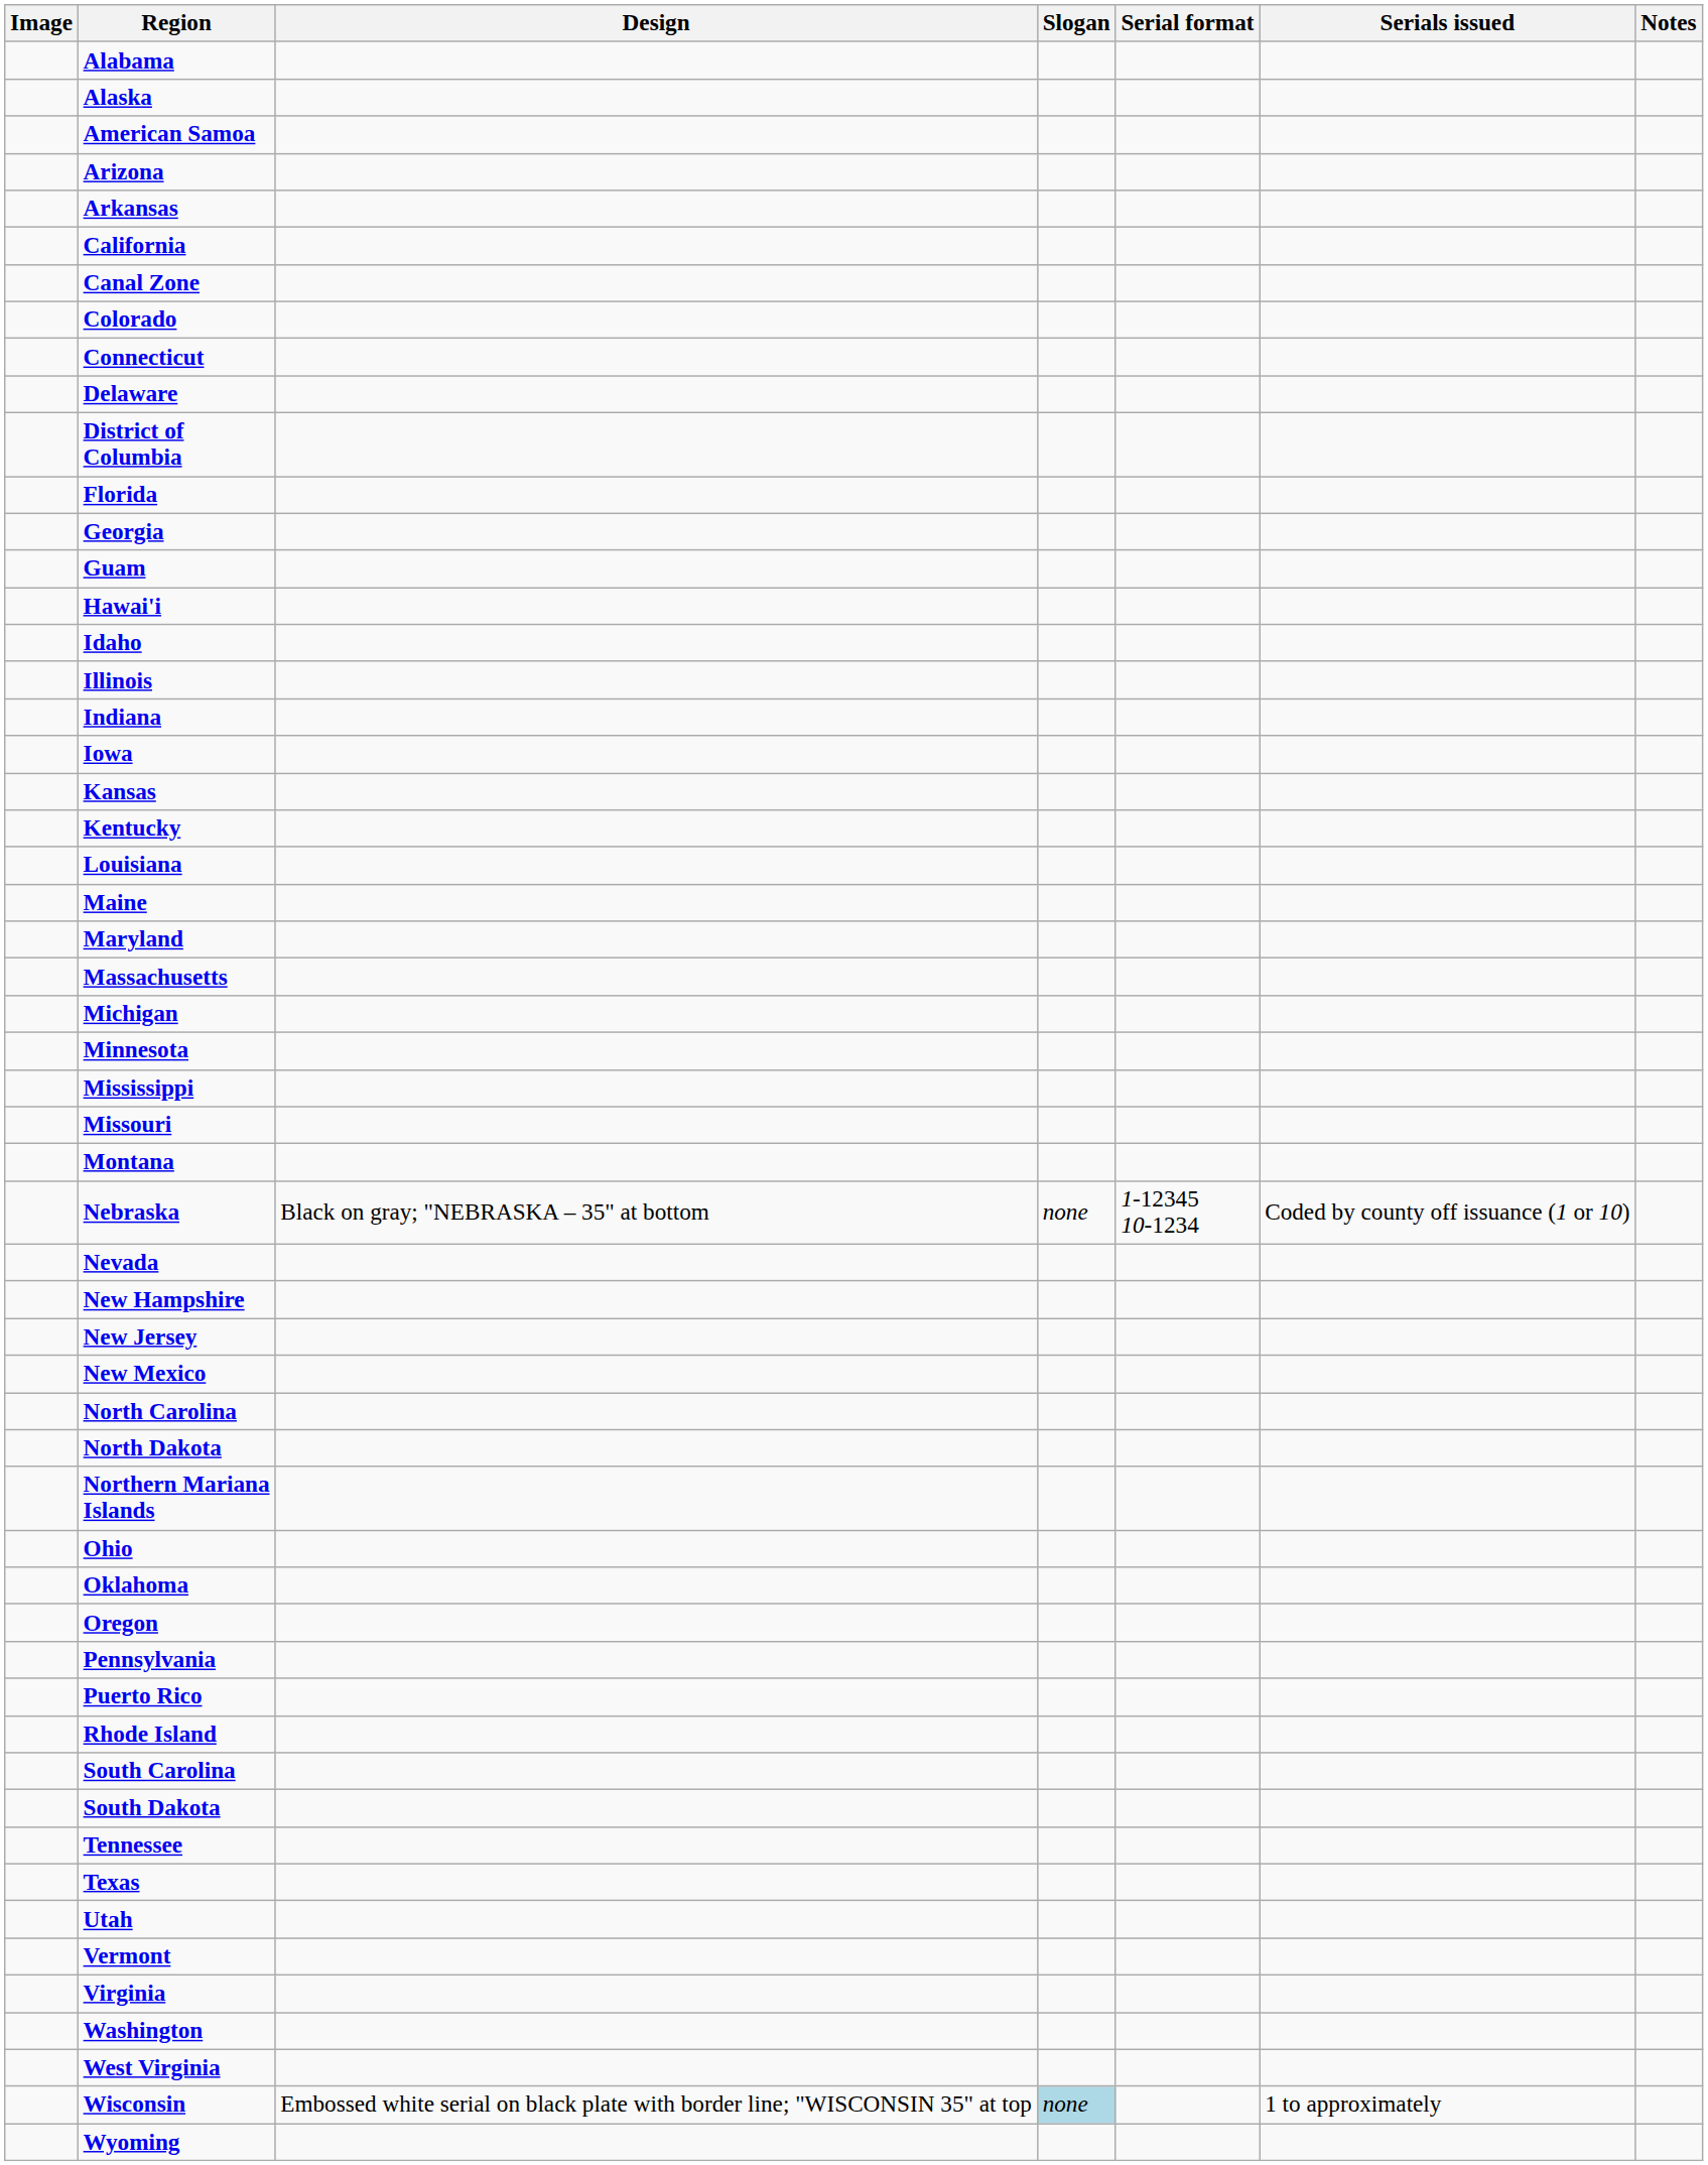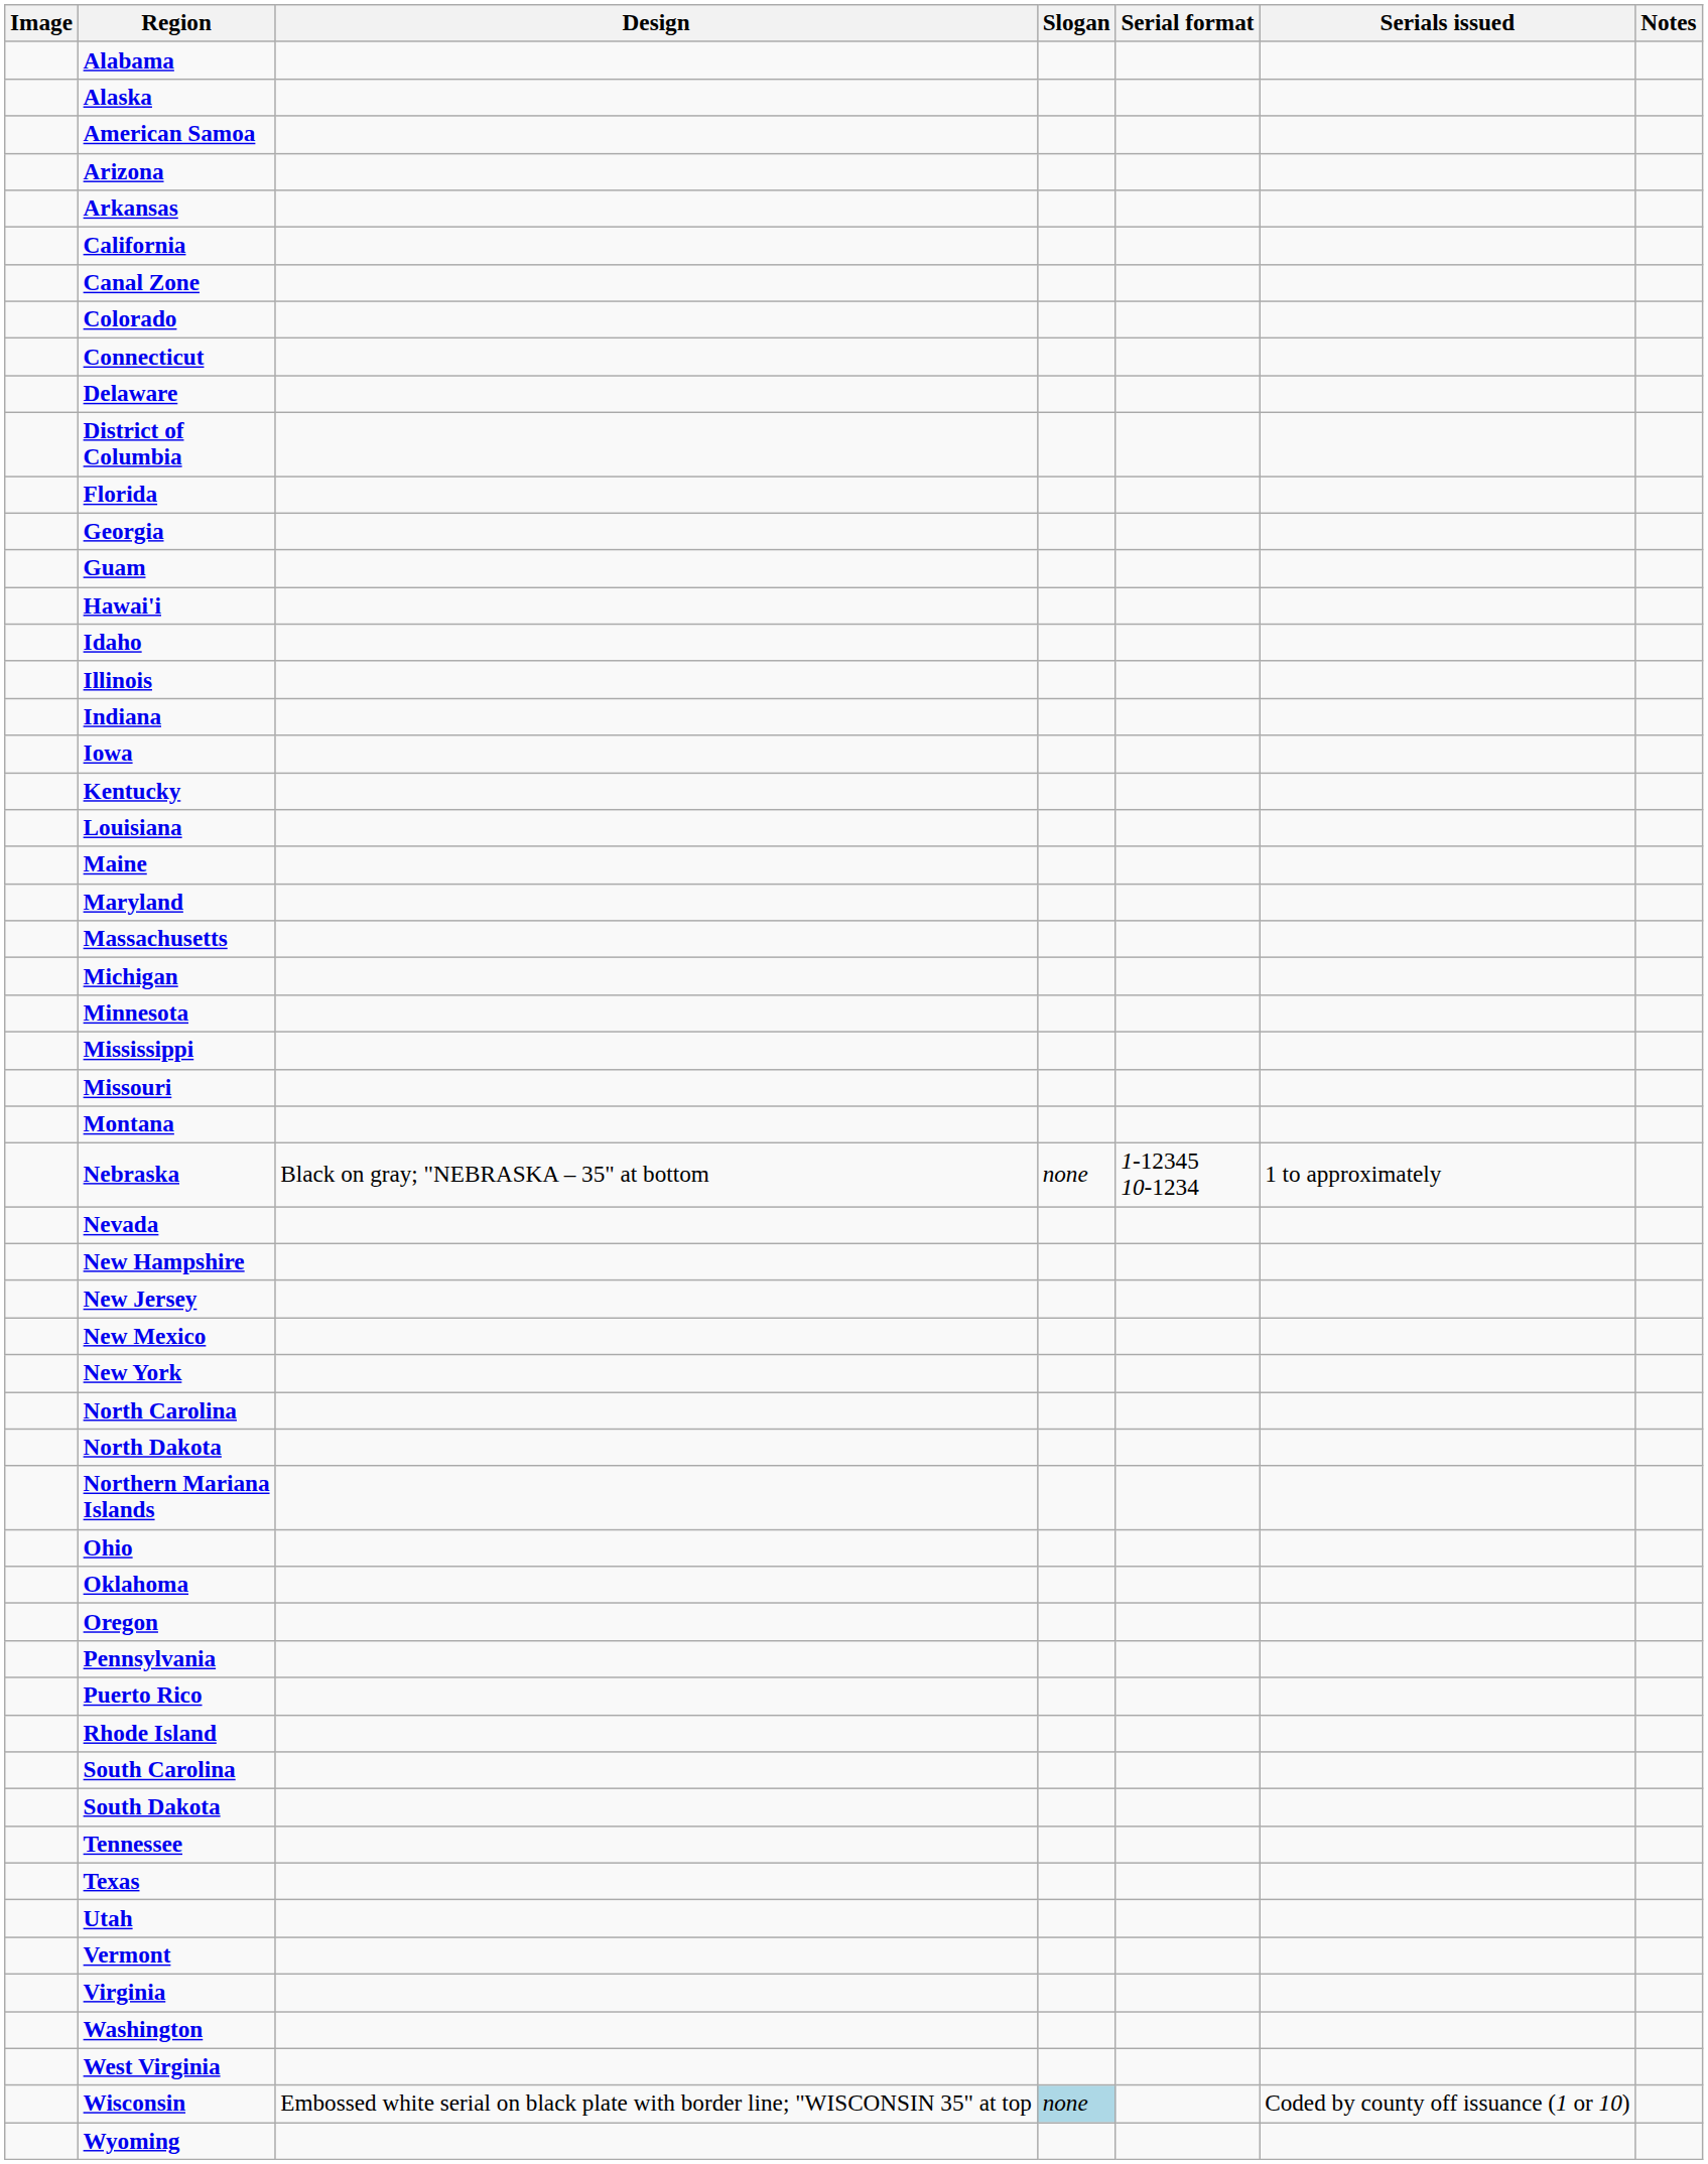 <table class="wikitable">
 <tr>
 <th>Image</th>
 <th>Region</th>
 <th>Design</th>
 <th>Slogan</th>
 <th>Serial format</th>
 <th>Serials issued</th>
 <th>Notes</th>
 </tr>
 <tr>
 <td></td>
 <td><strong><a href='#'>Alabama</a></strong></td>
 <td></td>
 <td></td>
 <td></td>
 <td></td>
 <td></td>
 </tr>
 <tr>
 <td></td>
 <td><strong><a href='#'>Alaska</a></strong></td>
 <td></td>
 <td></td>
 <td></td>
 <td></td>
 <td></td>
 </tr>
 <tr>
 <td></td>
 <td><strong><a href='#'>American Samoa</a></strong></td>
 <td></td>
 <td></td>
 <td></td>
 <td></td>
 <td></td>
 </tr>
 <tr>
 <td></td>
 <td><strong><a href='#'>Arizona</a></strong></td>
 <td></td>
 <td></td>
 <td></td>
 <td></td>
 <td></td>
 </tr>
 <tr>
 <td></td>
 <td><strong><a href='#'>Arkansas</a></strong></td>
 <td></td>
 <td></td>
 <td></td>
 <td></td>
 <td></td>
 </tr>
 <tr>
 <td></td>
 <td><strong><a href='#'>California</a></strong></td>
 <td></td>
 <td></td>
 <td></td>
 <td></td>
 <td></td>
 </tr>
 <tr>
 <td></td>
 <td><strong><a href='#'>Canal Zone</a></strong></td>
 <td></td>
 <td></td>
 <td></td>
 <td></td>
 <td></td>
 </tr>
 <tr>
 <td></td>
 <td><strong><a href='#'>Colorado</a></strong></td>
 <td></td>
 <td></td>
 <td></td>
 <td></td>
 <td></td>
 </tr>
 <tr>
 <td></td>
 <td><strong><a href='#'>Connecticut</a></strong></td>
 <td></td>
 <td></td>
 <td></td>
 <td></td>
 <td></td>
 </tr>
 <tr>
 <td></td>
 <td><strong><a href='#'>Delaware</a></strong></td>
 <td></td>
 <td></td>
 <td></td>
 <td></td>
 <td></td>
 </tr>
 <tr>
 <td></td>
 <td><strong><a href='#'>District of<br>Columbia</a></strong></td>
 <td></td>
 <td></td>
 <td></td>
 <td></td>
 <td></td>
 </tr>
 <tr>
 <td></td>
 <td><strong><a href='#'>Florida</a></strong></td>
 <td></td>
 <td></td>
 <td></td>
 <td></td>
 <td></td>
 </tr>
 <tr>
 <td></td>
 <td><strong><a href='#'>Georgia</a></strong></td>
 <td></td>
 <td></td>
 <td></td>
 <td></td>
 <td></td>
 </tr>
 <tr>
 <td></td>
 <td><strong><a href='#'>Guam</a></strong></td>
 <td></td>
 <td></td>
 <td></td>
 <td></td>
 <td></td>
 </tr>
 <tr>
 <td></td>
 <td><strong><a href='#'>Hawai'i</a></strong></td>
 <td></td>
 <td></td>
 <td></td>
 <td></td>
 <td></td>
 </tr>
 <tr>
 <td></td>
 <td><strong><a href='#'>Idaho</a></strong></td>
 <td></td>
 <td></td>
 <td></td>
 <td></td>
 <td></td>
 </tr>
 <tr>
 <td></td>
 <td><strong><a href='#'>Illinois</a></strong></td>
 <td></td>
 <td></td>
 <td></td>
 <td></td>
 <td></td>
 </tr>
 <tr>
 <td></td>
 <td><strong><a href='#'>Indiana</a></strong></td>
 <td></td>
 <td></td>
 <td></td>
 <td></td>
 <td></td>
 </tr>
 <tr>
 <td></td>
 <td><strong><a href='#'>Iowa</a></strong></td>
 <td></td>
 <td></td>
 <td></td>
 <td></td>
 <td></td>
 </tr>
 <tr>
 <td></td>
-<td><strong><a href='#'>Kansas</a></strong></td>
-<td></td>
-<td></td>
-<td></td>
-<td></td>
-<td></td>
-</tr>
-<tr>
-<td></td>
 <td><strong><a href='#'>Kentucky</a></strong></td>
 <td></td>
 <td></td>
 <td></td>
 <td></td>
 <td></td>
 </tr>
 <tr>
 <td></td>
 <td><strong><a href='#'>Louisiana</a></strong></td>
 <td></td>
 <td></td>
 <td></td>
 <td></td>
 <td></td>
 </tr>
 <tr>
 <td></td>
 <td><strong><a href='#'>Maine</a></strong></td>
 <td></td>
 <td></td>
 <td></td>
 <td></td>
 <td></td>
 </tr>
 <tr>
 <td></td>
 <td><strong><a href='#'>Maryland</a></strong></td>
 <td></td>
 <td></td>
 <td></td>
 <td></td>
 <td></td>
 </tr>
 <tr>
 <td></td>
 <td><strong><a href='#'>Massachusetts</a></strong></td>
 <td></td>
 <td></td>
 <td></td>
 <td></td>
 <td></td>
 </tr>
 <tr>
 <td></td>
 <td><strong><a href='#'>Michigan</a></strong></td>
 <td></td>
 <td></td>
 <td></td>
 <td></td>
 <td></td>
 </tr>
 <tr>
 <td></td>
 <td><strong><a href='#'>Minnesota</a></strong></td>
 <td></td>
 <td></td>
 <td></td>
 <td></td>
 <td></td>
 </tr>
 <tr>
 <td></td>
 <td><strong><a href='#'>Mississippi</a></strong></td>
 <td></td>
 <td></td>
 <td></td>
 <td></td>
 <td></td>
 </tr>
 <tr>
 <td></td>
 <td><strong><a href='#'>Missouri</a></strong></td>
 <td></td>
 <td></td>
 <td></td>
 <td></td>
 <td></td>
 </tr>
 <tr>
 <td></td>
 <td><strong><a href='#'>Montana</a></strong></td>
 <td></td>
 <td></td>
 <td></td>
 <td></td>
 <td></td>
 </tr>
 <tr>
 <td></td>
 <td><strong><a href='#'>Nebraska</a></strong></td>
 <td>Black on gray; "NEBRASKA – 35" at bottom</td>
 <td><em>none</em></td>
 <td><em>1</em>-12345<br><em>10</em>-1234</td>
-<td>Coded by county off issuance (<em>1</em> or <em>10</em>)</td>
+<td>1 to approximately </td>
 <td></td>
 </tr>
 <tr>
 <td></td>
 <td><strong><a href='#'>Nevada</a></strong></td>
 <td></td>
 <td></td>
 <td></td>
 <td></td>
 <td></td>
 </tr>
 <tr>
 <td></td>
 <td><strong><a href='#'>New Hampshire</a></strong></td>
 <td></td>
 <td></td>
 <td></td>
 <td></td>
 <td></td>
 </tr>
 <tr>
 <td></td>
 <td><strong><a href='#'>New Jersey</a></strong></td>
 <td></td>
 <td></td>
 <td></td>
 <td></td>
 <td></td>
 </tr>
 <tr>
 <td></td>
 <td><strong><a href='#'>New Mexico</a></strong></td>
+<td></td>
+<td></td>
+<td></td>
+<td></td>
+<td></td>
+</tr>
+<tr>
+<td></td>
+<td><strong><a href='#'>New York</a></strong></td>
 <td></td>
 <td></td>
 <td></td>
 <td></td>
 <td></td>
 </tr>
 <tr>
 <td></td>
 <td><strong><a href='#'>North Carolina</a></strong></td>
 <td></td>
 <td></td>
 <td></td>
 <td></td>
 <td></td>
 </tr>
 <tr>
 <td></td>
 <td><strong><a href='#'>North Dakota</a></strong></td>
 <td></td>
 <td></td>
 <td></td>
 <td></td>
 <td></td>
 </tr>
 <tr>
 <td></td>
 <td><strong><a href='#'>Northern Mariana<br> Islands</a></strong></td>
 <td></td>
 <td></td>
 <td></td>
 <td></td>
 <td></td>
 </tr>
 <tr>
 <td></td>
 <td><strong><a href='#'>Ohio</a></strong></td>
 <td></td>
 <td></td>
 <td></td>
 <td></td>
 <td></td>
 </tr>
 <tr>
 <td></td>
 <td><strong><a href='#'>Oklahoma</a></strong></td>
 <td></td>
 <td></td>
 <td></td>
 <td></td>
 <td></td>
 </tr>
 <tr>
 <td></td>
 <td><strong><a href='#'>Oregon</a></strong></td>
 <td></td>
 <td></td>
 <td></td>
 <td></td>
 <td></td>
 </tr>
 <tr>
 <td></td>
 <td><strong><a href='#'>Pennsylvania</a></strong></td>
 <td></td>
 <td></td>
 <td></td>
 <td></td>
 <td></td>
 </tr>
 <tr>
 <td></td>
 <td><strong><a href='#'>Puerto Rico</a></strong></td>
 <td></td>
 <td></td>
 <td></td>
 <td></td>
 <td></td>
 </tr>
 <tr>
 <td></td>
 <td><strong><a href='#'>Rhode Island</a></strong></td>
 <td></td>
 <td></td>
 <td></td>
 <td></td>
 <td></td>
 </tr>
 <tr>
 <td></td>
 <td><strong><a href='#'>South Carolina</a></strong></td>
 <td></td>
 <td></td>
 <td></td>
 <td></td>
 <td></td>
 </tr>
 <tr>
 <td></td>
 <td><strong><a href='#'>South Dakota</a></strong></td>
 <td></td>
 <td></td>
 <td></td>
 <td></td>
 <td></td>
 </tr>
 <tr>
 <td></td>
 <td><strong><a href='#'>Tennessee</a></strong></td>
 <td></td>
 <td></td>
 <td></td>
 <td></td>
 <td></td>
 </tr>
 <tr>
 <td></td>
 <td><strong><a href='#'>Texas</a></strong></td>
 <td></td>
 <td></td>
 <td></td>
 <td></td>
 <td></td>
 </tr>
 <tr>
 <td></td>
 <td><strong><a href='#'>Utah</a></strong></td>
 <td></td>
 <td></td>
 <td></td>
 <td></td>
 <td></td>
 </tr>
 <tr>
 <td></td>
 <td><strong><a href='#'>Vermont</a></strong></td>
 <td></td>
 <td></td>
 <td></td>
 <td></td>
 <td></td>
 </tr>
 <tr>
 <td></td>
 <td><strong><a href='#'>Virginia</a></strong></td>
 <td></td>
 <td></td>
 <td></td>
 <td></td>
 <td></td>
 </tr>
 <tr>
 <td></td>
 <td><strong><a href='#'>Washington</a></strong></td>
 <td></td>
 <td></td>
 <td></td>
 <td></td>
 <td></td>
 </tr>
 <tr>
 <td></td>
 <td><strong><a href='#'>West Virginia</a></strong></td>
 <td></td>
 <td></td>
 <td></td>
 <td></td>
 <td></td>
 </tr>
 <tr>
 <td></td>
 <td><strong><a href='#'>Wisconsin</a></strong></td>
 <td>Embossed white serial on black plate with border line; "WISCONSIN 35" at top</td>
 <td style="background: lightblue;"><em>none</em></td>
 <td></td>
-<td>1 to approximately </td>
+<td>Coded by county off issuance (<em>1</em> or <em>10</em>)</td>
 <td></td>
 </tr>
 <tr>
 <td></td>
 <td><strong><a href='#'>Wyoming</a></strong></td>
 <td></td>
 <td></td>
 <td></td>
 <td></td>
 <td></td>
 </tr>
 </table>
